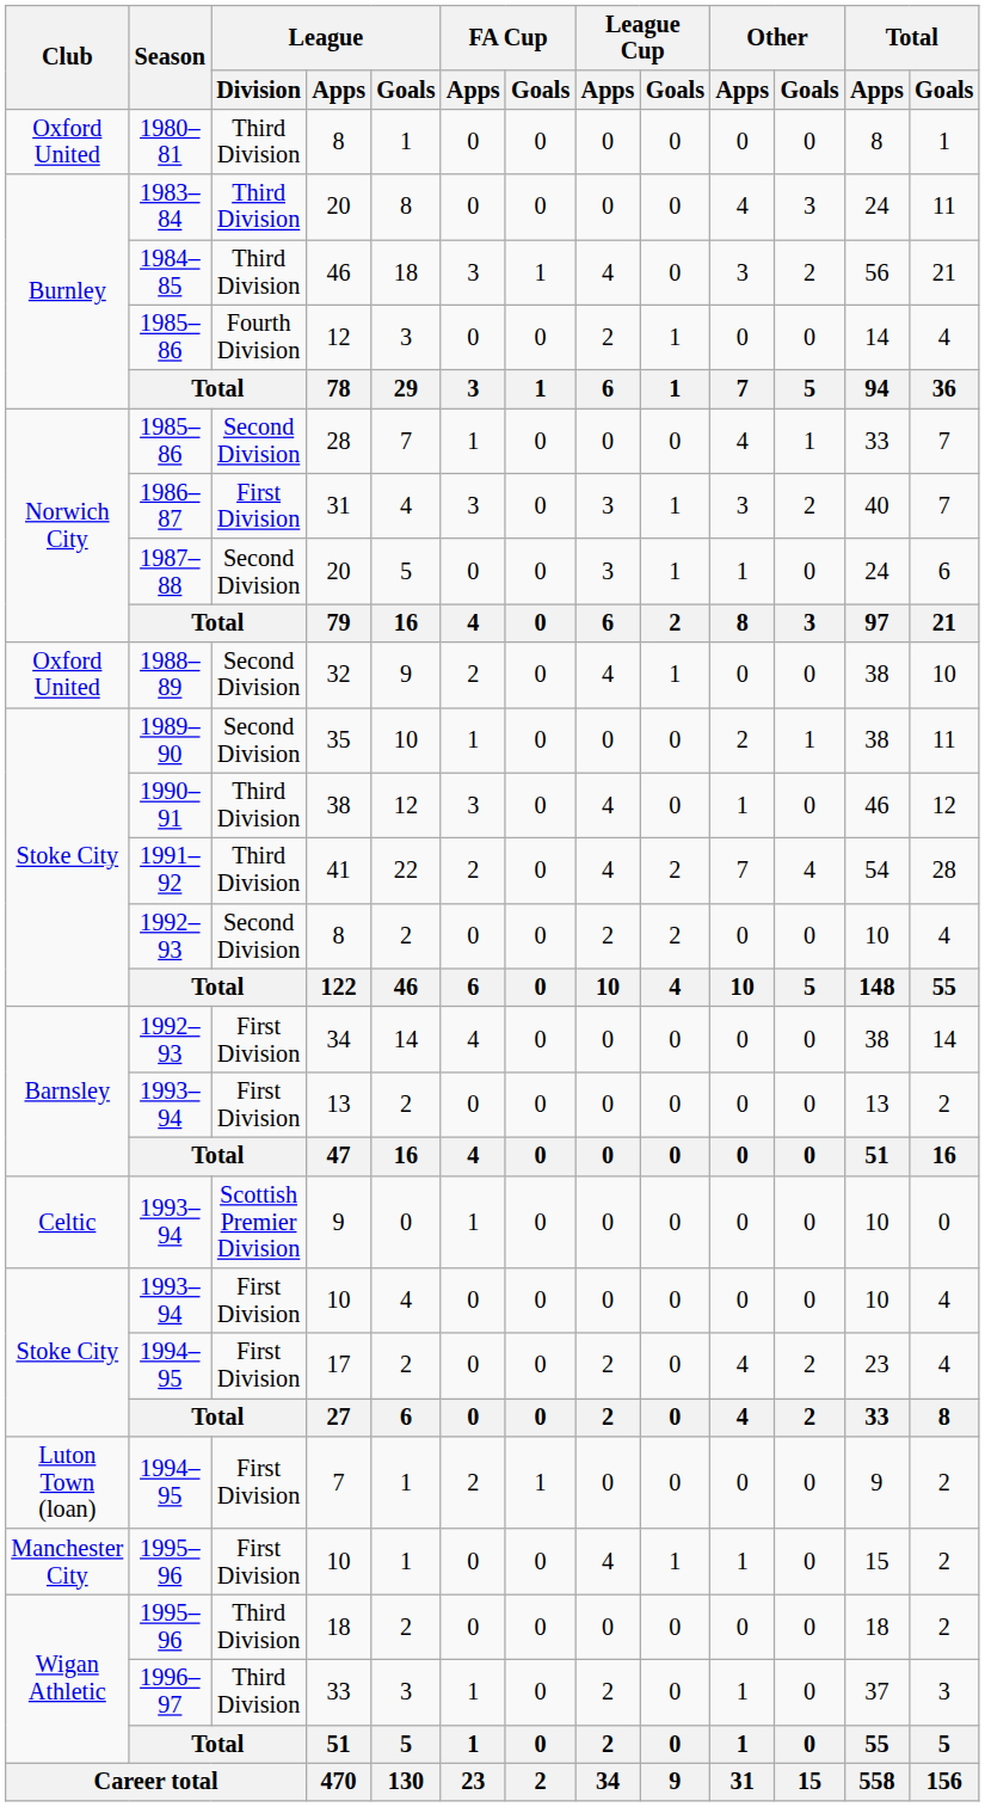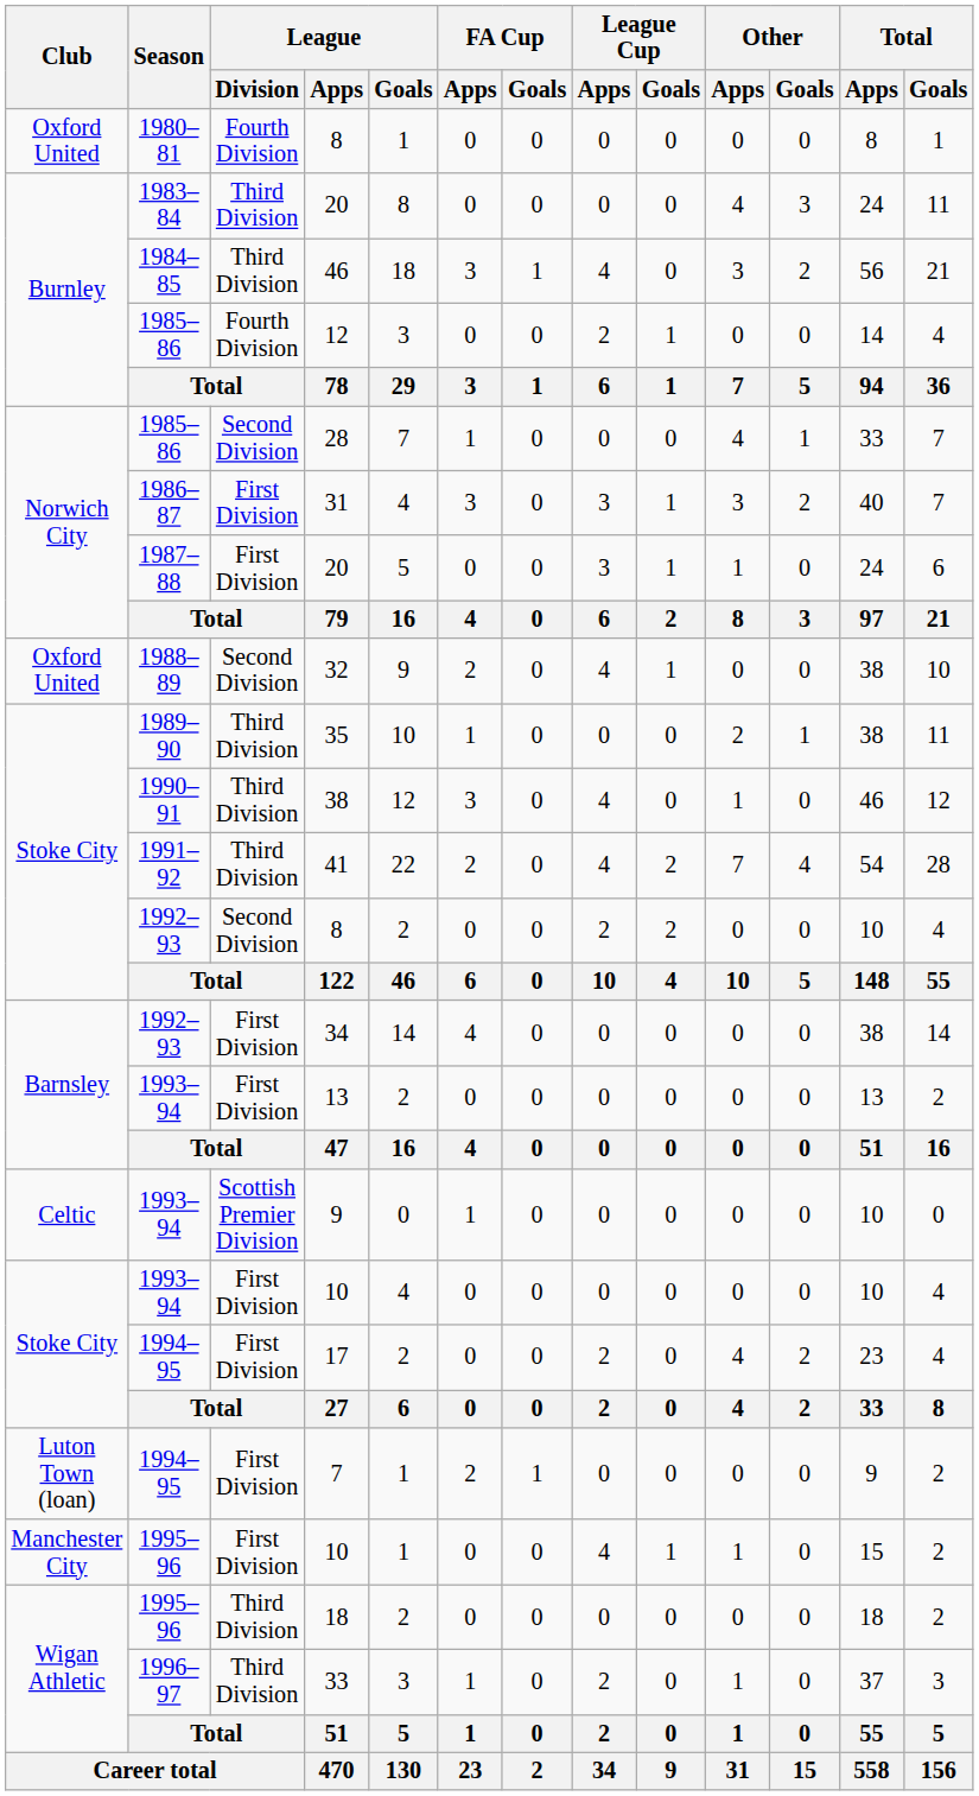 <table class="wikitable" style="text-align: center;">
 <tr>
 <th rowspan="2">Club</th>
 <th rowspan="2">Season</th>
 <th colspan="3">League</th>
 <th colspan="2">FA Cup</th>
 <th colspan="2">League Cup</th>
 <th colspan="2">Other</th>
 <th colspan="2">Total</th>
 </tr>
 <tr>
 <th>Division</th>
 <th>Apps</th>
 <th>Goals</th>
 <th>Apps</th>
 <th>Goals</th>
 <th>Apps</th>
 <th>Goals</th>
 <th>Apps</th>
 <th>Goals</th>
 <th>Apps</th>
 <th>Goals</th>
 </tr>
 <tr>
 <td><a href='#'>Oxford United</a></td>
 <td><a href='#'>1980–81</a></td>
-<td>Third Division</td>
+<td><a href='#'>Fourth Division</a></td>
 <td>8</td>
 <td>1</td>
 <td>0</td>
 <td>0</td>
 <td>0</td>
 <td>0</td>
 <td>0</td>
 <td>0</td>
 <td>8</td>
 <td>1</td>
 </tr>
 <tr>
 <td rowspan="4"><a href='#'>Burnley</a></td>
 <td><a href='#'>1983–84</a></td>
 <td><a href='#'>Third Division</a></td>
 <td>20</td>
 <td>8</td>
 <td>0</td>
 <td>0</td>
 <td>0</td>
 <td>0</td>
 <td>4</td>
 <td>3</td>
 <td>24</td>
 <td>11</td>
 </tr>
 <tr>
 <td><a href='#'>1984–85</a></td>
 <td>Third Division</td>
 <td>46</td>
 <td>18</td>
 <td>3</td>
 <td>1</td>
 <td>4</td>
 <td>0</td>
 <td>3</td>
 <td>2</td>
 <td>56</td>
 <td>21</td>
 </tr>
 <tr>
 <td><a href='#'>1985–86</a></td>
 <td>Fourth Division</td>
 <td>12</td>
 <td>3</td>
 <td>0</td>
 <td>0</td>
 <td>2</td>
 <td>1</td>
 <td>0</td>
 <td>0</td>
 <td>14</td>
 <td>4</td>
 </tr>
 <tr>
 <th colspan="2">Total</th>
 <th>78</th>
 <th>29</th>
 <th>3</th>
 <th>1</th>
 <th>6</th>
 <th>1</th>
 <th>7</th>
 <th>5</th>
 <th>94</th>
 <th>36</th>
 </tr>
 <tr>
 <td rowspan="4"><a href='#'>Norwich City</a></td>
 <td><a href='#'>1985–86</a></td>
 <td><a href='#'>Second Division</a></td>
 <td>28</td>
 <td>7</td>
 <td>1</td>
 <td>0</td>
 <td>0</td>
 <td>0</td>
 <td>4</td>
 <td>1</td>
 <td>33</td>
 <td>7</td>
 </tr>
 <tr>
 <td><a href='#'>1986–87</a></td>
 <td><a href='#'>First Division</a></td>
 <td>31</td>
 <td>4</td>
 <td>3</td>
 <td>0</td>
 <td>3</td>
 <td>1</td>
 <td>3</td>
 <td>2</td>
 <td>40</td>
 <td>7</td>
 </tr>
 <tr>
 <td><a href='#'>1987–88</a></td>
-<td>Second Division</td>
+<td>First Division</td>
 <td>20</td>
 <td>5</td>
 <td>0</td>
 <td>0</td>
 <td>3</td>
 <td>1</td>
 <td>1</td>
 <td>0</td>
 <td>24</td>
 <td>6</td>
 </tr>
 <tr>
 <th colspan="2">Total</th>
 <th>79</th>
 <th>16</th>
 <th>4</th>
 <th>0</th>
 <th>6</th>
 <th>2</th>
 <th>8</th>
 <th>3</th>
 <th>97</th>
 <th>21</th>
 </tr>
 <tr>
 <td><a href='#'>Oxford United</a></td>
 <td><a href='#'>1988–89</a></td>
 <td>Second Division</td>
 <td>32</td>
 <td>9</td>
 <td>2</td>
 <td>0</td>
 <td>4</td>
 <td>1</td>
 <td>0</td>
 <td>0</td>
 <td>38</td>
 <td>10</td>
 </tr>
 <tr>
 <td rowspan="5"><a href='#'>Stoke City</a></td>
 <td><a href='#'>1989–90</a></td>
-<td>Second Division</td>
+<td>Third Division</td>
 <td>35</td>
 <td>10</td>
 <td>1</td>
 <td>0</td>
 <td>0</td>
 <td>0</td>
 <td>2</td>
 <td>1</td>
 <td>38</td>
 <td>11</td>
 </tr>
 <tr>
 <td><a href='#'>1990–91</a></td>
 <td>Third Division</td>
 <td>38</td>
 <td>12</td>
 <td>3</td>
 <td>0</td>
 <td>4</td>
 <td>0</td>
 <td>1</td>
 <td>0</td>
 <td>46</td>
 <td>12</td>
 </tr>
 <tr>
 <td><a href='#'>1991–92</a></td>
 <td>Third Division</td>
 <td>41</td>
 <td>22</td>
 <td>2</td>
 <td>0</td>
 <td>4</td>
 <td>2</td>
 <td>7</td>
 <td>4</td>
 <td>54</td>
 <td>28</td>
 </tr>
 <tr>
 <td><a href='#'>1992–93</a></td>
 <td>Second Division</td>
 <td>8</td>
 <td>2</td>
 <td>0</td>
 <td>0</td>
 <td>2</td>
 <td>2</td>
 <td>0</td>
 <td>0</td>
 <td>10</td>
 <td>4</td>
 </tr>
 <tr>
 <th colspan="2">Total</th>
 <th>122</th>
 <th>46</th>
 <th>6</th>
 <th>0</th>
 <th>10</th>
 <th>4</th>
 <th>10</th>
 <th>5</th>
 <th>148</th>
 <th>55</th>
 </tr>
 <tr>
 <td rowspan="3"><a href='#'>Barnsley</a></td>
 <td><a href='#'>1992–93</a></td>
 <td>First Division</td>
 <td>34</td>
 <td>14</td>
 <td>4</td>
 <td>0</td>
 <td>0</td>
 <td>0</td>
 <td>0</td>
 <td>0</td>
 <td>38</td>
 <td>14</td>
 </tr>
 <tr>
 <td><a href='#'>1993–94</a></td>
 <td>First Division</td>
 <td>13</td>
 <td>2</td>
 <td>0</td>
 <td>0</td>
 <td>0</td>
 <td>0</td>
 <td>0</td>
 <td>0</td>
 <td>13</td>
 <td>2</td>
 </tr>
 <tr>
 <th colspan="2">Total</th>
 <th>47</th>
 <th>16</th>
 <th>4</th>
 <th>0</th>
 <th>0</th>
 <th>0</th>
 <th>0</th>
 <th>0</th>
 <th>51</th>
 <th>16</th>
 </tr>
 <tr>
 <td><a href='#'>Celtic</a></td>
 <td><a href='#'>1993–94</a></td>
 <td><a href='#'>Scottish Premier Division</a></td>
 <td>9</td>
 <td>0</td>
 <td>1</td>
 <td>0</td>
 <td>0</td>
 <td>0</td>
 <td>0</td>
 <td>0</td>
 <td>10</td>
 <td>0</td>
 </tr>
 <tr>
 <td rowspan="3"><a href='#'>Stoke City</a></td>
 <td><a href='#'>1993–94</a></td>
 <td>First Division</td>
 <td>10</td>
 <td>4</td>
 <td>0</td>
 <td>0</td>
 <td>0</td>
 <td>0</td>
 <td>0</td>
 <td>0</td>
 <td>10</td>
 <td>4</td>
 </tr>
 <tr>
 <td><a href='#'>1994–95</a></td>
 <td>First Division</td>
 <td>17</td>
 <td>2</td>
 <td>0</td>
 <td>0</td>
 <td>2</td>
 <td>0</td>
 <td>4</td>
 <td>2</td>
 <td>23</td>
 <td>4</td>
 </tr>
 <tr>
 <th colspan="2">Total</th>
 <th>27</th>
 <th>6</th>
 <th>0</th>
 <th>0</th>
 <th>2</th>
 <th>0</th>
 <th>4</th>
 <th>2</th>
 <th>33</th>
 <th>8</th>
 </tr>
 <tr>
 <td><a href='#'>Luton Town</a> (loan)</td>
 <td><a href='#'>1994–95</a></td>
 <td>First Division</td>
 <td>7</td>
 <td>1</td>
 <td>2</td>
 <td>1</td>
 <td>0</td>
 <td>0</td>
 <td>0</td>
 <td>0</td>
 <td>9</td>
 <td>2</td>
 </tr>
 <tr>
 <td><a href='#'>Manchester City</a></td>
 <td><a href='#'>1995–96</a></td>
 <td>First Division</td>
 <td>10</td>
 <td>1</td>
 <td>0</td>
 <td>0</td>
 <td>4</td>
 <td>1</td>
 <td>1</td>
 <td>0</td>
 <td>15</td>
 <td>2</td>
 </tr>
 <tr>
 <td rowspan="3"><a href='#'>Wigan Athletic</a></td>
 <td><a href='#'>1995–96</a></td>
 <td>Third Division</td>
 <td>18</td>
 <td>2</td>
 <td>0</td>
 <td>0</td>
 <td>0</td>
 <td>0</td>
 <td>0</td>
 <td>0</td>
 <td>18</td>
 <td>2</td>
 </tr>
 <tr>
 <td><a href='#'>1996–97</a></td>
 <td>Third Division</td>
 <td>33</td>
 <td>3</td>
 <td>1</td>
 <td>0</td>
 <td>2</td>
 <td>0</td>
 <td>1</td>
 <td>0</td>
 <td>37</td>
 <td>3</td>
 </tr>
 <tr>
 <th colspan="2">Total</th>
 <th>51</th>
 <th>5</th>
 <th>1</th>
 <th>0</th>
 <th>2</th>
 <th>0</th>
 <th>1</th>
 <th>0</th>
 <th>55</th>
 <th>5</th>
 </tr>
 <tr>
 <th colspan="3">Career total</th>
 <th>470</th>
 <th>130</th>
 <th>23</th>
 <th>2</th>
 <th>34</th>
 <th>9</th>
 <th>31</th>
 <th>15</th>
 <th>558</th>
 <th>156</th>
 </tr>
 </table>
